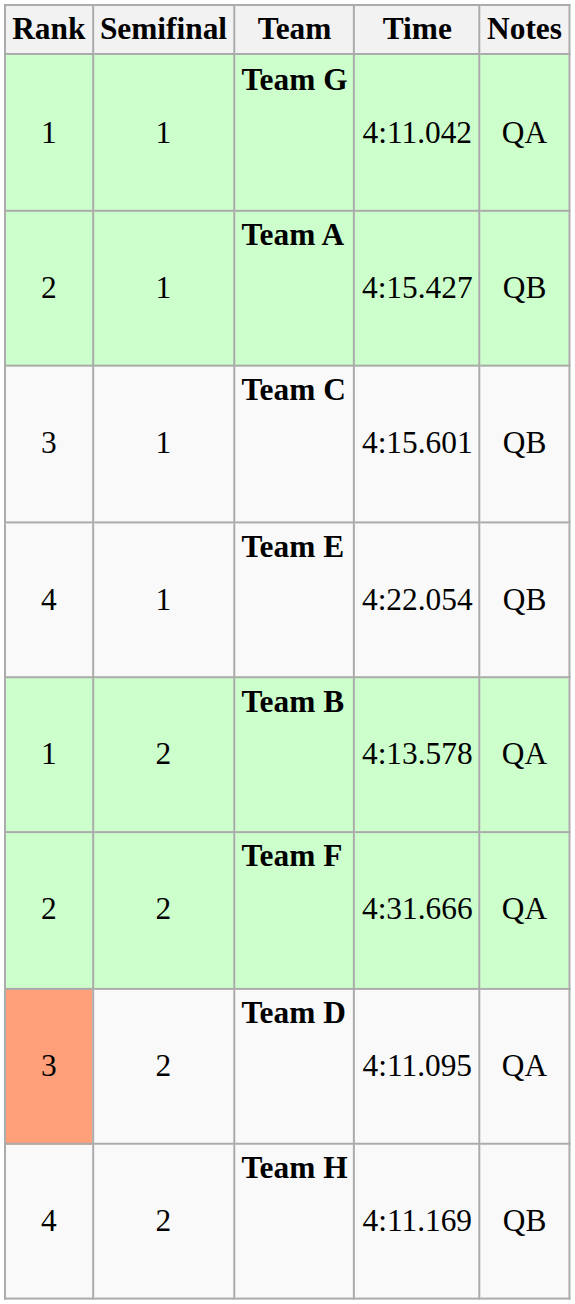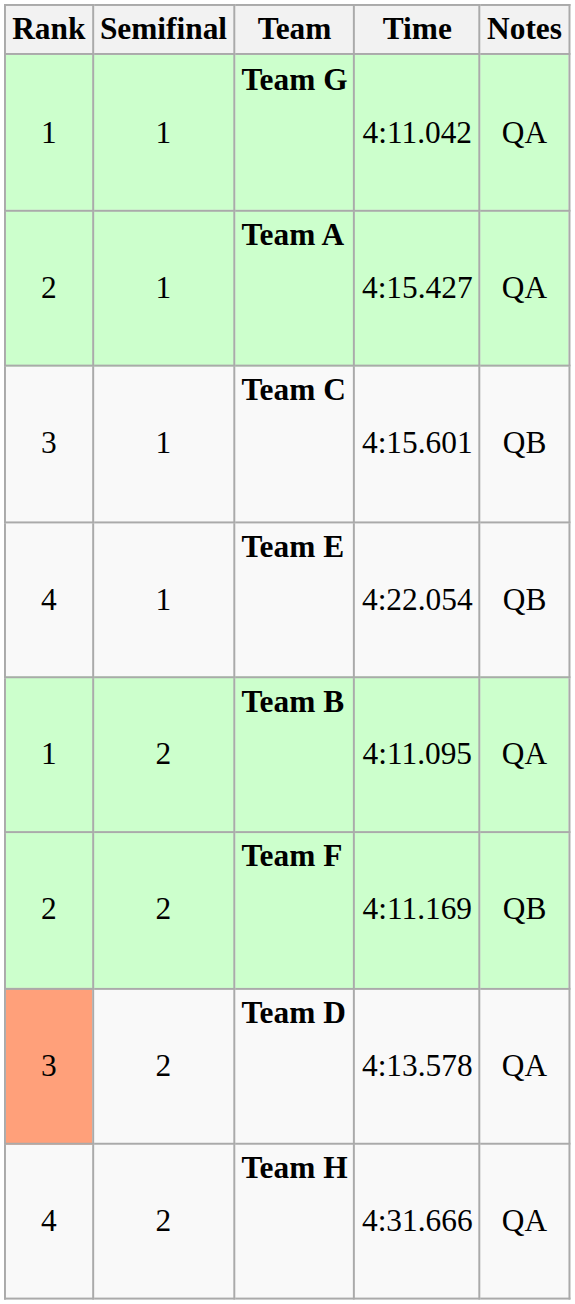 <table class="wikitable sortable" style="text-align:center">
 <tr>
 <th>Rank</th>
 <th>Semifinal</th>
 <th>Team</th>
 <th>Time</th>
 <th>Notes</th>
 </tr>
 <tr bgcolor=ccffcc>
 <td>1</td>
 <td>1</td>
 <td align=left><strong>Team G</strong><br><small><br><br><br></small></td>
 <td>4:11.042</td>
 <td>QA</td>
 </tr>
 <tr bgcolor=ccffcc>
 <td>2</td>
 <td>1</td>
 <td align=left><strong>Team A</strong><br><small><br><br><br></small></td>
 <td>4:15.427</td>
-<td>QB</td>
+<td>QA</td>
 </tr>
 <tr>
 <td>3</td>
 <td>1</td>
 <td align=left><strong>Team C</strong><br><small><br><br><br></small></td>
 <td>4:15.601</td>
 <td>QB</td>
 </tr>
 <tr>
 <td>4</td>
 <td>1</td>
 <td align=left><strong>Team E</strong><br><small><br><br><br></small></td>
 <td>4:22.054</td>
 <td>QB</td>
 </tr>
 <tr bgcolor=ccffcc>
 <td>1</td>
 <td>2</td>
 <td align=left><strong>Team B</strong><br><small><br><br><br></small></td>
-<td>4:13.578</td>
+<td>4:11.095</td>
 <td>QA</td>
 </tr>
 <tr bgcolor=ccffcc>
 <td>2</td>
 <td>2</td>
 <td align=left><strong>Team F</strong><br><small><br><br><br></small></td>
-<td>4:31.666</td>
-<td>QA</td>
+<td>4:11.169</td>
+<td>QB</td>
 </tr>
 <tr>
 <td style="background: lightsalmon;">3</td>
 <td>2</td>
 <td align=left><strong>Team D</strong><br><small><br><br><br></small></td>
-<td>4:11.095</td>
+<td>4:13.578</td>
 <td>QA</td>
 </tr>
 <tr>
 <td>4</td>
 <td>2</td>
 <td align=left><strong>Team H</strong><br><small><br><br><br></small></td>
-<td>4:11.169</td>
-<td>QB</td>
+<td>4:31.666</td>
+<td>QA</td>
 </tr>
 </table>
